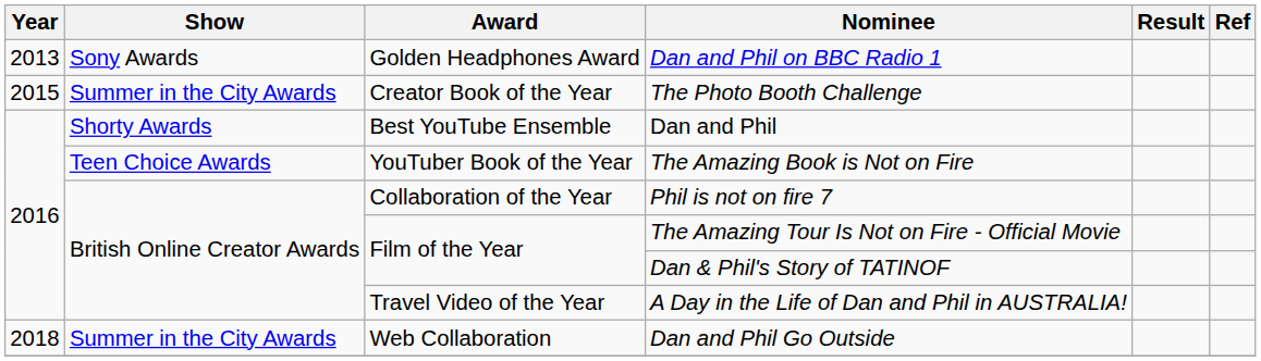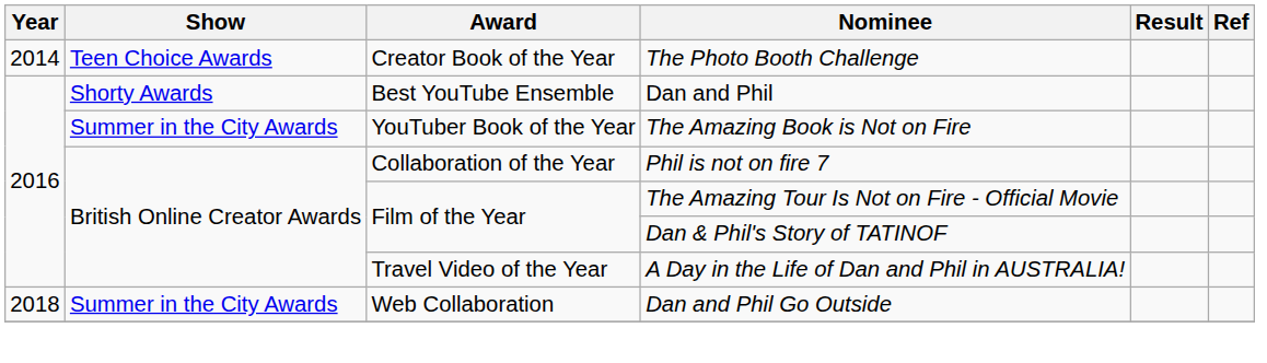 <table class="wikitable sortable">
 <tr>
 <th>Year</th>
 <th>Show</th>
 <th>Award</th>
 <th>Nominee</th>
 <th>Result</th>
 <th>Ref</th>
 </tr>
 <tr>
-<td>2013</td>
-<td><a href='#'>Sony</a> Awards</td>
-<td>Golden Headphones Award</td>
-<td><em><a href='#'>Dan and Phil on BBC Radio 1</a></em></td>
-<td></td>
-<td></td>
-</tr>
-<tr>
-<td>2015</td>
-<td><a href='#'>Summer in the City Awards</a></td>
+<td>2014</td>
+<td><a href='#'>Teen Choice Awards</a></td>
 <td>Creator Book of the Year</td>
 <td><em>The Photo Booth Challenge</em></td>
 <td></td>
 <td></td>
 </tr>
 <tr>
 <td rowspan="6">2016</td>
 <td><a href='#'>Shorty Awards</a></td>
 <td>Best YouTube Ensemble</td>
 <td>Dan and Phil</td>
 <td></td>
 <td></td>
 </tr>
 <tr>
-<td><a href='#'>Teen Choice Awards</a></td>
+<td><a href='#'>Summer in the City Awards</a></td>
 <td>YouTuber Book of the Year</td>
 <td><em>The Amazing Book is Not on Fire</em></td>
 <td></td>
 <td></td>
 </tr>
 <tr>
 <td rowspan="4">British Online Creator Awards</td>
 <td>Collaboration of the Year</td>
 <td><em>Phil is not on fire 7</em></td>
 <td></td>
 <td></td>
 </tr>
 <tr>
 <td rowspan="2">Film of the Year</td>
 <td><em>The Amazing Tour Is Not on Fire - Official Movie</em></td>
 <td></td>
 <td></td>
 </tr>
 <tr>
 <td><em>Dan & Phil's Story of TATINOF</em></td>
 <td></td>
 <td></td>
 </tr>
 <tr>
 <td>Travel Video of the Year</td>
 <td><em>A Day in the Life of Dan and Phil in AUSTRALIA!</em></td>
 <td></td>
 <td></td>
 </tr>
 <tr>
 <td>2018</td>
 <td><a href='#'>Summer in the City Awards</a></td>
 <td>Web Collaboration</td>
 <td><em>Dan and Phil Go Outside</em></td>
 <td></td>
 <td></td>
 </tr>
 <tr>
 </tr>
 </table>
